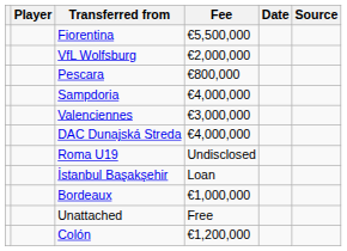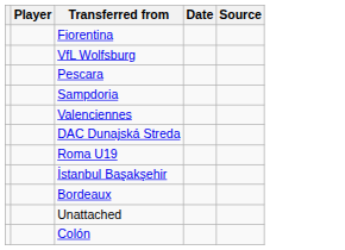 <table class="wikitable plainrowheaders sortable">
 <tr>
 <th></th>
 <th scope="col">Player</th>
 <th>Transferred from</th>
-<th style="width: 65px;">Fee</th>
 <th scope="col">Date</th>
 <th scope="col">Source</th>
 </tr>
 <tr>
 <td align="center"></td>
 <td></td>
 <td> <a href='#'>Fiorentina</a></td>
-<td>€5,500,000</td>
 <td></td>
 <td></td>
 </tr>
 <tr>
 <td align="center"></td>
 <td></td>
 <td> <a href='#'>VfL Wolfsburg</a></td>
-<td>€2,000,000</td>
 <td></td>
 <td></td>
 </tr>
 <tr>
 <td align="center"></td>
 <td></td>
 <td> <a href='#'>Pescara</a></td>
-<td>€800,000</td>
 <td></td>
 <td></td>
 </tr>
 <tr>
 <td align="center"></td>
 <td></td>
 <td> <a href='#'>Sampdoria</a></td>
-<td>€4,000,000</td>
 <td></td>
 <td></td>
 </tr>
 <tr>
 <td align="center"></td>
 <td></td>
 <td> <a href='#'>Valenciennes</a></td>
-<td>€3,000,000</td>
 <td></td>
 <td></td>
 </tr>
 <tr>
 <td align="center"></td>
 <td></td>
 <td> <a href='#'>DAC Dunajská Streda</a></td>
-<td>€4,000,000</td>
 <td></td>
 <td></td>
 </tr>
 <tr>
 <td align="center"></td>
 <td></td>
 <td> <a href='#'>Roma U19</a></td>
-<td>Undisclosed</td>
 <td></td>
 <td></td>
 </tr>
 <tr>
 <td align="center"></td>
 <td></td>
 <td> <a href='#'>İstanbul Başakşehir</a></td>
-<td>Loan</td>
 <td></td>
 <td></td>
 </tr>
 <tr>
 <td align="center"></td>
 <td></td>
 <td> <a href='#'>Bordeaux</a></td>
-<td>€1,000,000</td>
 <td></td>
 <td></td>
 </tr>
 <tr>
 <td align="center"></td>
 <td></td>
 <td>Unattached</td>
-<td>Free</td>
 <td></td>
 <td></td>
 </tr>
 <tr>
 <td align="center"></td>
 <td></td>
 <td> <a href='#'>Colón</a></td>
-<td>€1,200,000</td>
 <td></td>
 <td></td>
 </tr>
 </table>
